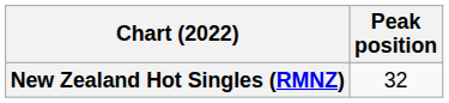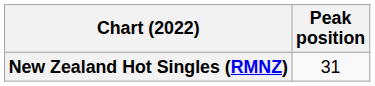 <table class="wikitable plainrowheaders" style="text-align:center">
 <tr>
 <th scope="col">Chart (2022)</th>
 <th scope="col">Peak<br>position</th>
 </tr>
 <tr>
 <th scope="row">New Zealand Hot Singles (<a href='#'>RMNZ</a>)</th>
-<td>32</td>
+<td>31</td>
 </tr>
 </table>
